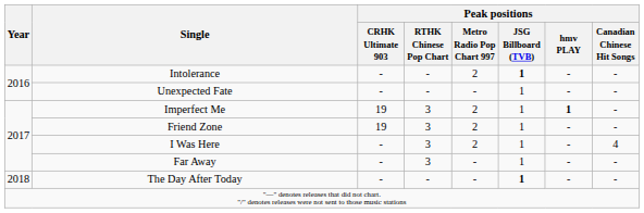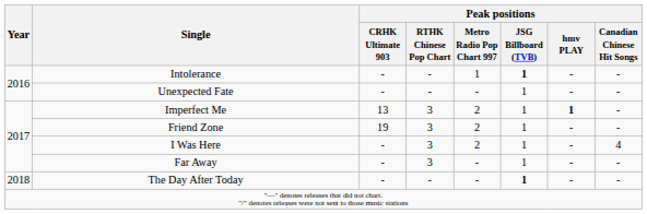 <table class="wikitable">
 <tr>
 <th rowspan="2">Year</th>
 <th rowspan="2" style="width:460px;">Single</th>
 <th colspan="7">Peak positions</th>
 </tr>
 <tr>
 <th style="width:60px;"><small>CRHK Ultimate 903</small></th>
 <th style="width:60px;"><small>RTHK Chinese Pop Chart</small></th>
 <th style="width:60px;"><small>Metro Radio Pop Chart 997</small></th>
 <th style="width:60px;"><small>JSG Billboard (<a href='#'>TVB</a>)</small></th>
 <th style="width:60px;"><small>hmv PLAY </small></th>
 <th style="width:60px;"><small>Canadian Chinese Hit Songs</small></th>
 </tr>
 <tr align= "center">
 <td rowspan="2">2016</td>
 <td>Intolerance</td>
 <td style="text-align:center;">-</td>
 <td style="text-align:center;">-</td>
-<td style="text-align:center;">2</td>
+<td style="text-align:center;">1</td>
 <td style="text-align:center;"><strong>1</strong></td>
 <td style="text-align:center;">-</td>
 <td style="text-align:center;">-</td>
 </tr>
 <tr align= "center">
 <td>Unexpected Fate</td>
 <td style="text-align:center;">-</td>
 <td style="text-align:center;">-</td>
 <td style="text-align:center;">-</td>
 <td style="text-align:center;">1</td>
 <td style="text-align:center;">-</td>
 <td style="text-align:center;">-</td>
 </tr>
 <tr align= "center">
 <td rowspan="4">2017</td>
 <td>Imperfect Me</td>
-<td style="text-align:center;">19</td>
+<td style="text-align:center;">13</td>
 <td style="text-align:center;">3</td>
 <td style="text-align:center;">2</td>
 <td style="text-align:center;">1</td>
 <td style="text-align:center;"><strong>1</strong></td>
 <td style="text-align:center;">-</td>
 </tr>
 <tr align= "center">
 <td>Friend Zone</td>
 <td style="text-align:center;">19</td>
 <td style="text-align:center;">3</td>
 <td style="text-align:center;">2</td>
 <td style="text-align:center;">1</td>
 <td style="text-align:center;">-</td>
 <td style="text-align:center;">-</td>
 </tr>
 <tr align= "center">
 <td>I Was Here</td>
 <td style="text-align:center;">-</td>
 <td style="text-align:center;">3</td>
 <td style="text-align:center;">2</td>
 <td style="text-align:center;">1</td>
 <td style="text-align:center;">-</td>
 <td style="text-align:center;">4</td>
 </tr>
 <tr align= "center">
 <td>Far Away</td>
 <td style="text-align:center;">-</td>
 <td style="text-align:center;">3</td>
 <td style="text-align:center;">-</td>
 <td style="text-align:center;">1</td>
 <td style="text-align:center;">-</td>
 <td style="text-align:center;">-</td>
 </tr>
 <tr align= "center">
 <td>2018</td>
 <td>The Day After Today</td>
 <td style="text-align:center;">-</td>
 <td style="text-align:center;">-</td>
 <td style="text-align:center;">-</td>
 <td style="text-align:center;"><strong>1</strong></td>
 <td style="text-align:center;">-</td>
 <td style="text-align:center;">-</td>
 </tr>
 <tr>
 <td colspan="8" style="text-align:center; font-size:8pt;">"—" denotes releases that did not chart.<br> "/" denotes releases were not sent to those music stations</td>
 </tr>
 </table>
